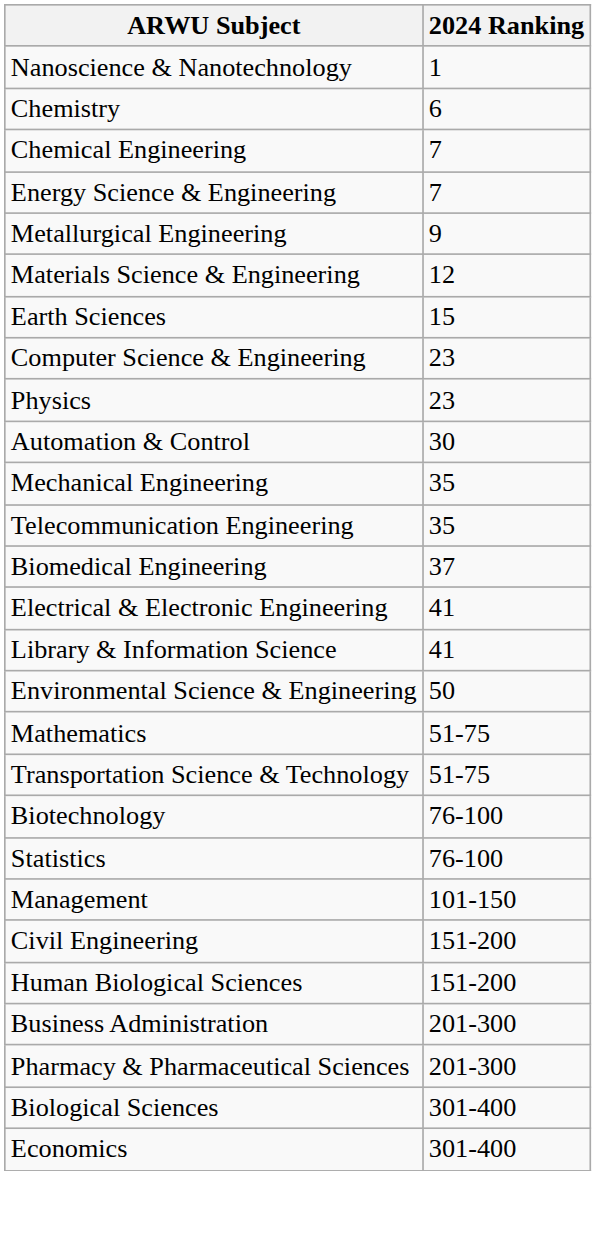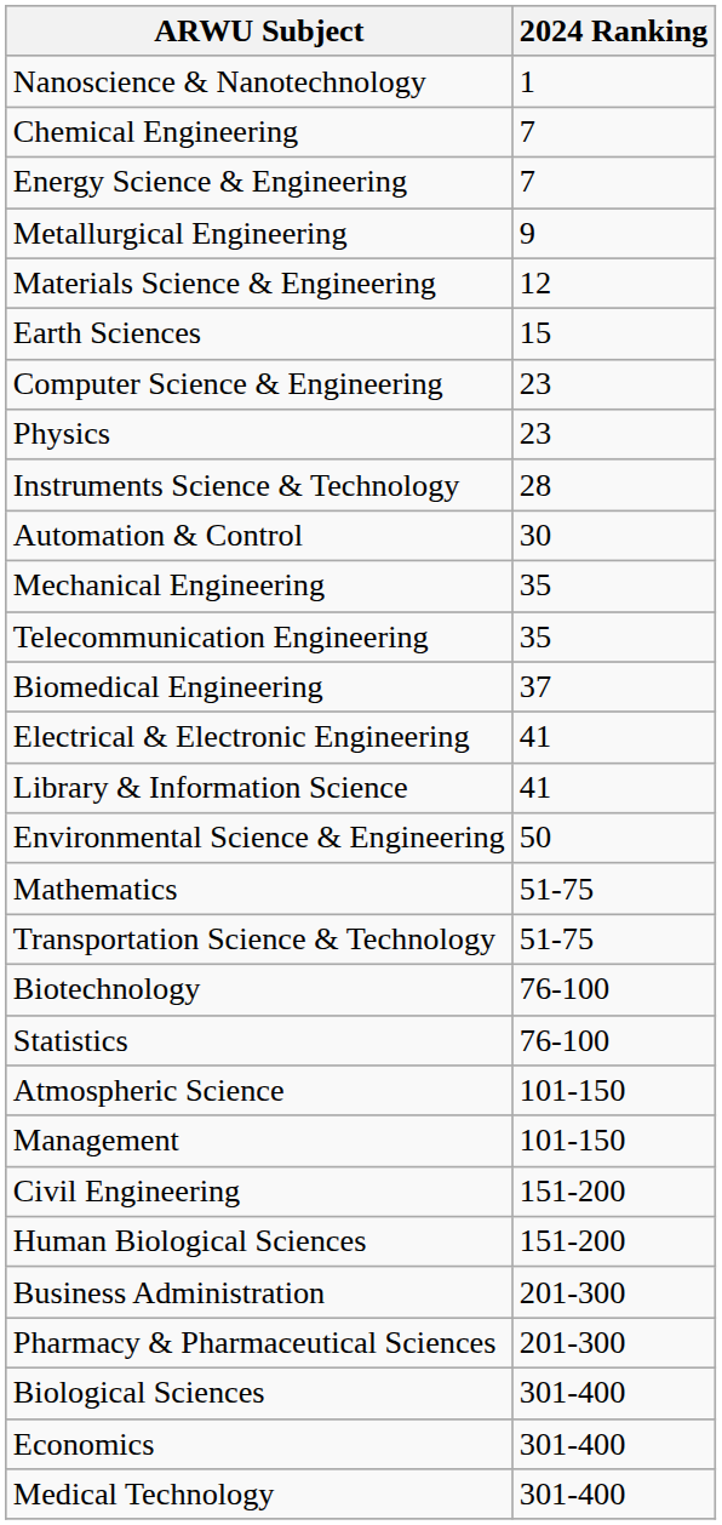 <table class="wikitable">
 <tr>
 <th>ARWU Subject</th>
 <th>2024 Ranking</th>
 </tr>
 <tr>
 <td>Nanoscience & Nanotechnology</td>
 <td>1</td>
-</tr>
-<tr>
-<td>Chemistry</td>
-<td>6</td>
 </tr>
 <tr>
 <td>Chemical Engineering</td>
 <td>7</td>
 </tr>
 <tr>
 <td>Energy Science & Engineering</td>
 <td>7</td>
 </tr>
 <tr>
 <td>Metallurgical Engineering</td>
 <td>9</td>
 </tr>
 <tr>
 <td>Materials Science & Engineering</td>
 <td>12</td>
 </tr>
 <tr>
 <td>Earth Sciences</td>
 <td>15</td>
 </tr>
 <tr>
 <td>Computer Science & Engineering</td>
 <td>23</td>
 </tr>
 <tr>
 <td>Physics</td>
 <td>23</td>
+</tr>
+<tr>
+<td>Instruments Science & Technology</td>
+<td>28</td>
 </tr>
 <tr>
 <td>Automation & Control</td>
 <td>30</td>
 </tr>
 <tr>
 <td>Mechanical Engineering</td>
 <td>35</td>
 </tr>
 <tr>
 <td>Telecommunication Engineering</td>
 <td>35</td>
 </tr>
 <tr>
 <td>Biomedical Engineering</td>
 <td>37</td>
 </tr>
 <tr>
 <td>Electrical & Electronic Engineering</td>
 <td>41</td>
 </tr>
 <tr>
 <td>Library & Information Science</td>
 <td>41</td>
 </tr>
 <tr>
 <td>Environmental Science & Engineering</td>
 <td>50</td>
 </tr>
 <tr>
 <td>Mathematics</td>
 <td>51-75</td>
 </tr>
 <tr>
 <td>Transportation Science & Technology</td>
 <td>51-75</td>
 </tr>
 <tr>
 <td>Biotechnology</td>
 <td>76-100</td>
 </tr>
 <tr>
 <td>Statistics</td>
 <td>76-100</td>
 </tr>
 <tr>
+<td>Atmospheric Science</td>
+<td>101-150</td>
+</tr>
+<tr>
 <td>Management</td>
 <td>101-150</td>
 </tr>
 <tr>
 <td>Civil Engineering</td>
 <td>151-200</td>
 </tr>
 <tr>
 <td>Human Biological Sciences</td>
 <td>151-200</td>
 </tr>
 <tr>
 <td>Business Administration</td>
 <td>201-300</td>
 </tr>
 <tr>
 <td>Pharmacy & Pharmaceutical Sciences</td>
 <td>201-300</td>
 </tr>
 <tr>
 <td>Biological Sciences</td>
 <td>301-400</td>
 </tr>
 <tr>
 <td>Economics</td>
 <td>301-400</td>
 </tr>
+<tr>
+<td>Medical Technology</td>
+<td>301-400</td>
+</tr>
 </table>
